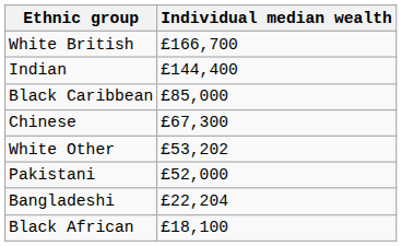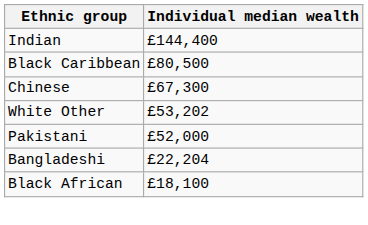 <table class="wikitable">
 <tr>
 <th>Ethnic group</th>
 <th>Individual median wealth</th>
-</tr>
-<tr>
-<td>White British</td>
-<td>£166,700</td>
 </tr>
 <tr>
 <td>Indian</td>
 <td>£144,400</td>
 </tr>
 <tr>
 <td>Black Caribbean</td>
-<td>£85,000</td>
+<td>£80,500</td>
 </tr>
 <tr>
 <td>Chinese</td>
 <td>£67,300</td>
 </tr>
 <tr>
 <td>White Other</td>
 <td>£53,202</td>
 </tr>
 <tr>
 <td>Pakistani</td>
 <td>£52,000</td>
 </tr>
 <tr>
 <td>Bangladeshi</td>
 <td>£22,204</td>
 </tr>
 <tr>
 <td>Black African</td>
 <td>£18,100</td>
 </tr>
 </table>
